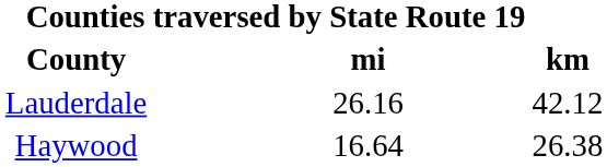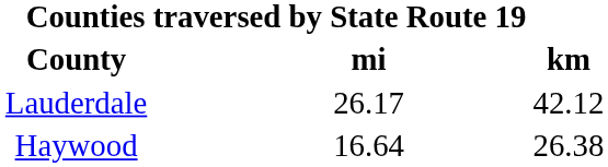 <table width="400px">
 <tr>
 <th colspan="3"><strong>Counties traversed by State Route 19</strong></th>
 </tr>
 <tr>
 <th align="center">County</th>
 <th>mi</th>
 <th align="center">km</th>
 </tr>
 <tr>
 <td align="center"><a href='#'>Lauderdale</a></td>
-<td align="center">26.16</td>
+<td align="center">26.17</td>
 <td align="center">42.12</td>
 </tr>
 <tr>
 <td align="center"><a href='#'>Haywood</a></td>
 <td align="center">16.64</td>
 <td align="center">26.38</td>
 </tr>
 </table>
